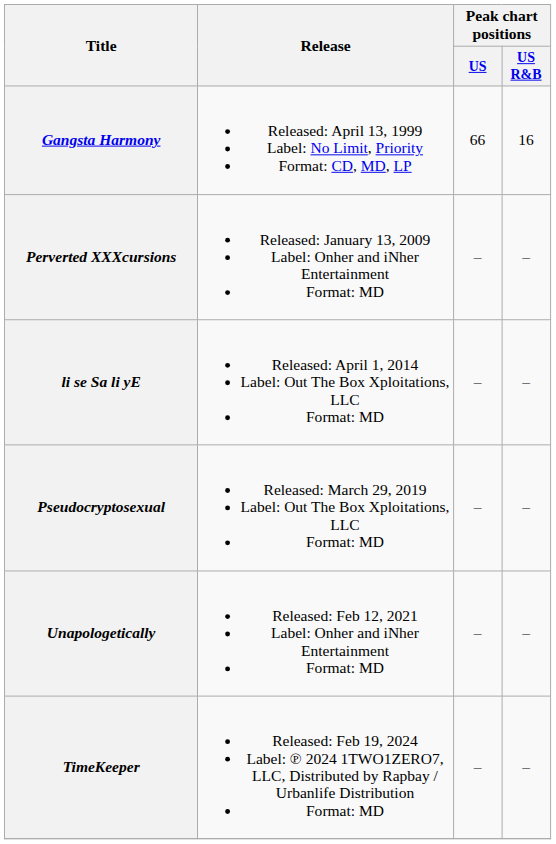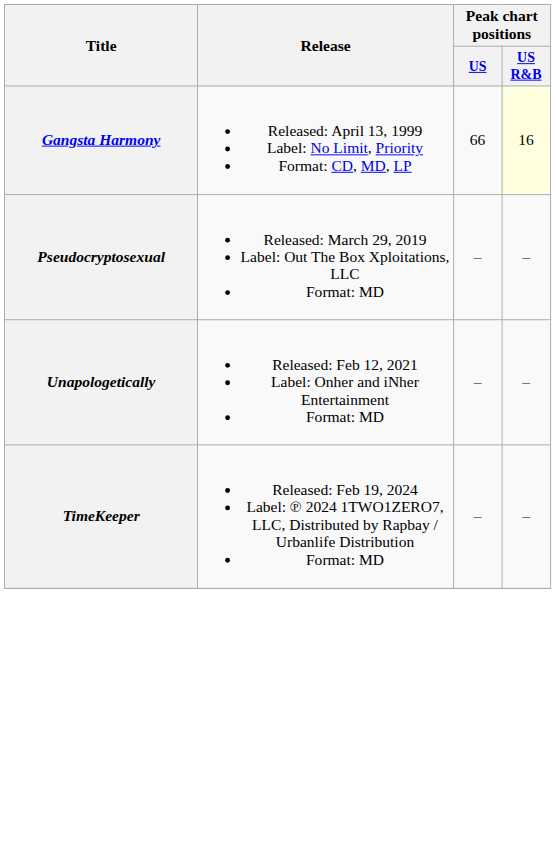 <table class="wikitable plainrowheaders" style="text-align:center;">
 <tr>
 <th scope="col" rowspan="2" style="width:12em;">Title</th>
 <th scope="col" rowspan="2" style="width:16em;">Release</th>
 <th scope="col" colspan="2">Peak chart positions</th>
 </tr>
 <tr>
 <th scope="col" style="width:3em;font-size:90%;"><a href='#'>US</a></th>
 <th scope="col" style="width:3em;font-size:90%;"><a href='#'>US<br>R&B</a></th>
 </tr>
 <tr>
 <th scope="row"><em><a href='#'>Gangsta Harmony</a></em></th>
 <td><br><ul><li>Released: April 13, 1999</li><li>Label: <a href='#'>No Limit</a>, <a href='#'>Priority</a></li><li>Format: <a href='#'>CD</a>, <a href='#'>MD</a>, <a href='#'>LP</a></li></ul></td>
 <td>66</td>
-<td>16</td>
-</tr>
-<tr>
-<th scope="row"><em> Perverted XXXcursions </em></th>
-<td><br><ul><li>Released: January 13, 2009</li><li>Label: Onher and iNher Entertainment</li><li>Format: MD</li></ul></td>
-<td>–</td>
-<td>–</td>
-</tr>
-<tr>
-<th scope="row"><em>li se Sa li yE</em></th>
-<td><br><ul><li>Released: April 1, 2014</li><li>Label: Out The Box Xploitations, LLC</li><li>Format: MD</li></ul></td>
-<td>–</td>
-<td>–</td>
+<td style="background: lightyellow;">16</td>
 </tr>
 <tr>
 <th scope="row"><em>Pseudocryptosexual</em></th>
 <td><br><ul><li>Released: March 29, 2019</li><li>Label: Out The Box Xploitations, LLC</li><li>Format: MD</li></ul></td>
 <td>–</td>
 <td>–</td>
 </tr>
 <tr>
 <th scope="row"><em>Unapologetically</em></th>
 <td><br><ul><li>Released: Feb 12, 2021</li><li>Label: Onher and iNher Entertainment</li><li>Format: MD</li></ul></td>
 <td>–</td>
 <td>–</td>
 </tr>
 <tr>
 <th scope="row"><em>TimeKeeper</em></th>
 <td><br><ul><li>Released: Feb 19, 2024</li><li>Label: ℗ 2024 1TWO1ZERO7, LLC, Distributed by Rapbay / Urbanlife Distribution</li><li>Format: MD</li></ul></td>
 <td>–</td>
 <td>–</td>
 </tr>
 <tr>
 </tr>
 </table>
